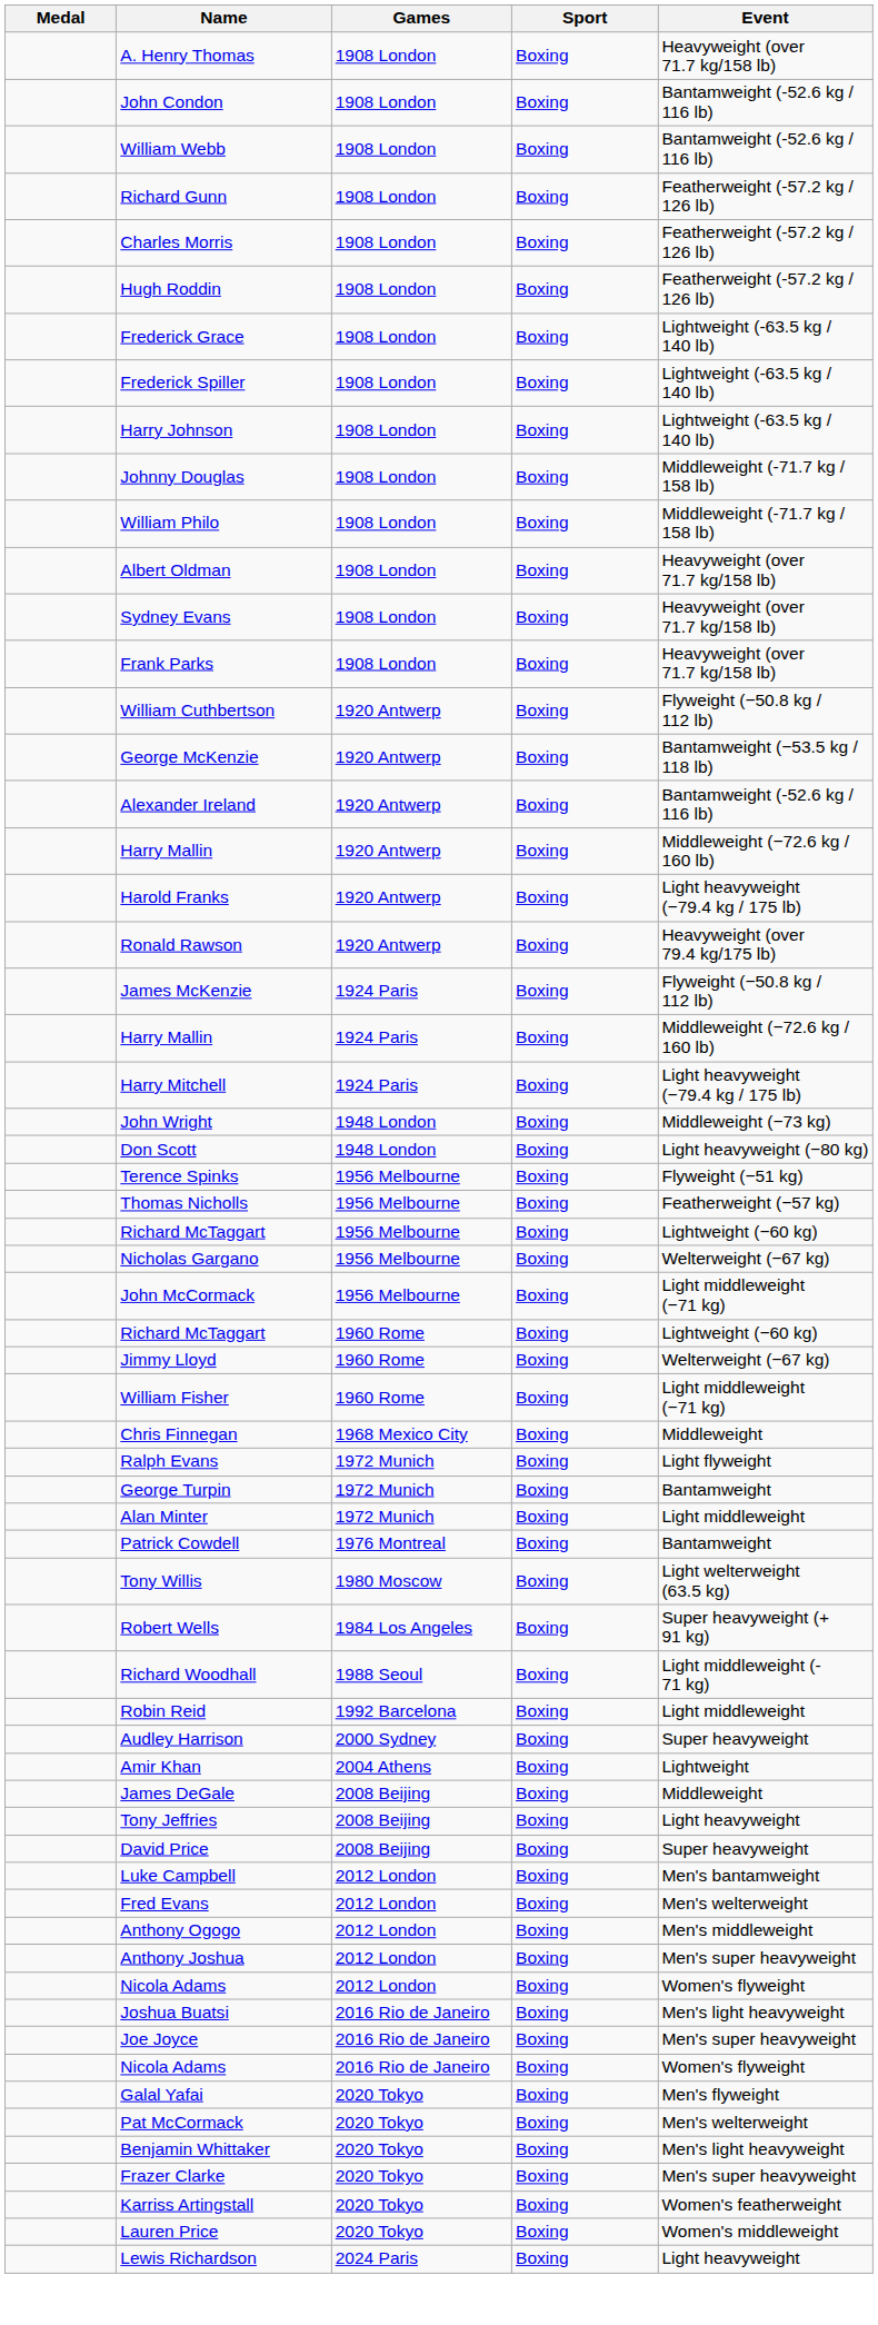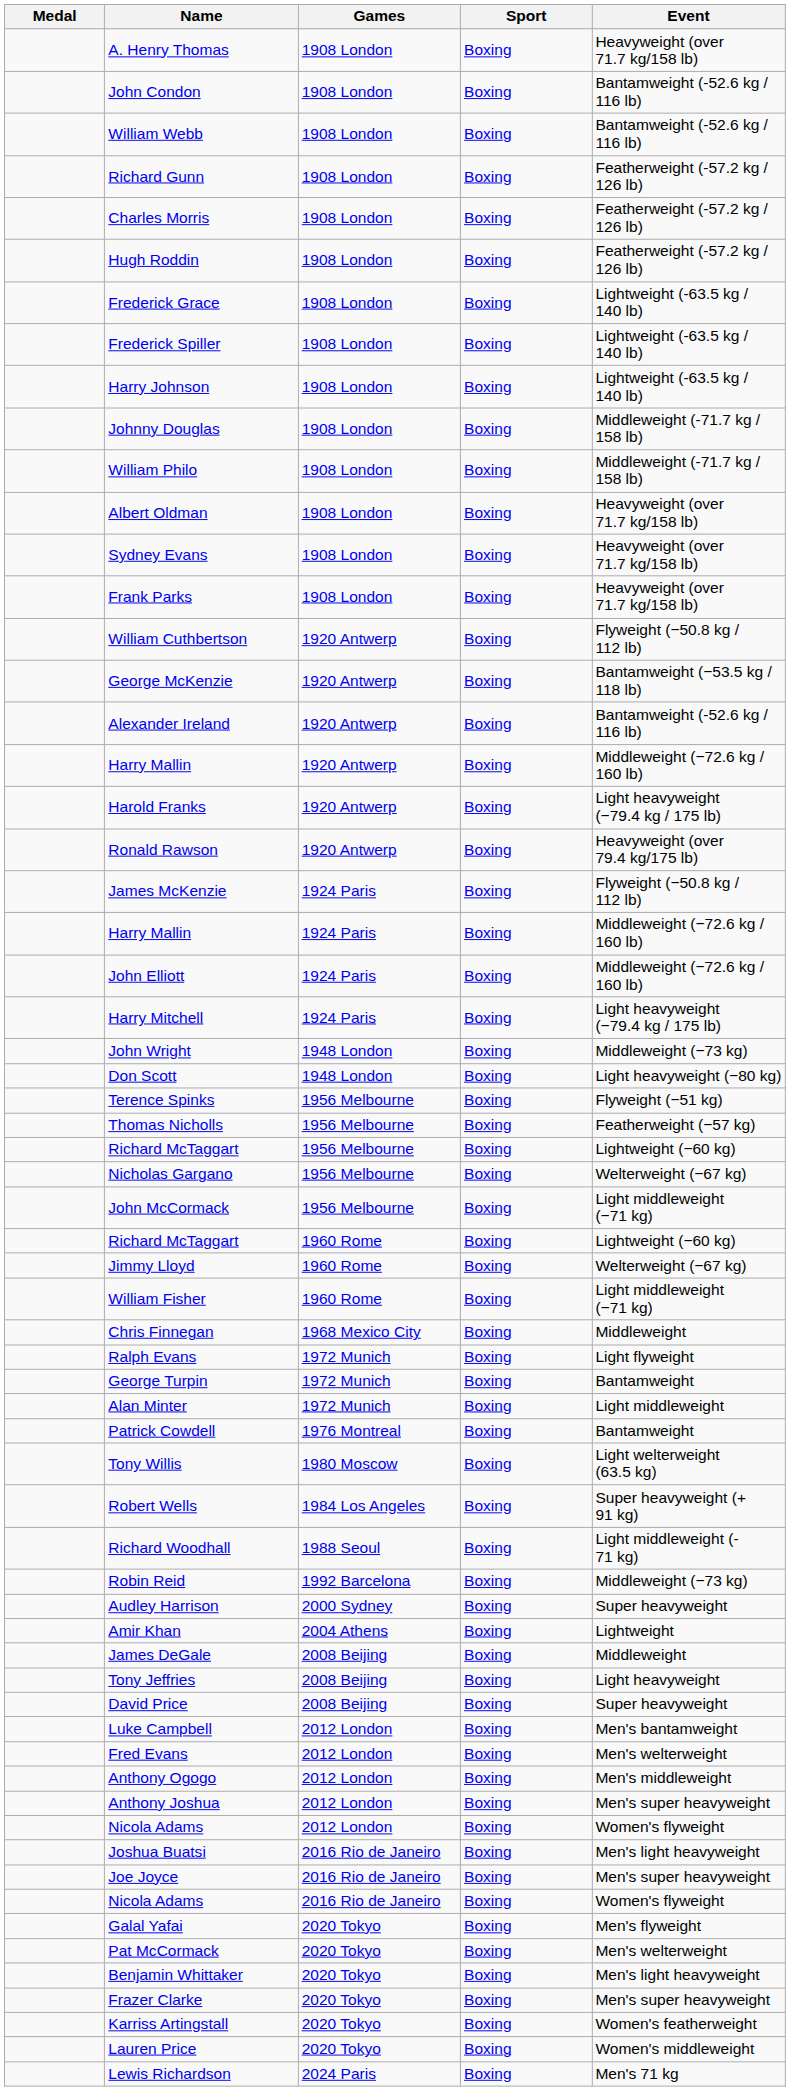 <table class="wikitable sortable collapsible collapsed">
 <tr>
 <th style="width:6em">Medal</th>
 <th style="width:12em">Name</th>
 <th style="width:10em">Games</th>
 <th style="width:8em">Sport</th>
 <th style="width:12em">Event</th>
 </tr>
 <tr>
 <td></td>
 <td><a href='#'>A. Henry Thomas</a></td>
 <td> <a href='#'>1908 London</a></td>
 <td> <a href='#'>Boxing</a></td>
 <td>Heavyweight (over 71.7 kg/158 lb)</td>
 </tr>
 <tr>
 <td></td>
 <td><a href='#'>John Condon</a></td>
 <td> <a href='#'>1908 London</a></td>
 <td> <a href='#'>Boxing</a></td>
 <td>Bantamweight (-52.6 kg / 116 lb)</td>
 </tr>
 <tr>
 <td></td>
 <td><a href='#'>William Webb</a></td>
 <td> <a href='#'>1908 London</a></td>
 <td> <a href='#'>Boxing</a></td>
 <td>Bantamweight (-52.6 kg / 116 lb)</td>
 </tr>
 <tr>
 <td></td>
 <td><a href='#'>Richard Gunn</a></td>
 <td> <a href='#'>1908 London</a></td>
 <td> <a href='#'>Boxing</a></td>
 <td>Featherweight (-57.2 kg / 126 lb)</td>
 </tr>
 <tr>
 <td></td>
 <td><a href='#'>Charles Morris</a></td>
 <td> <a href='#'>1908 London</a></td>
 <td> <a href='#'>Boxing</a></td>
 <td>Featherweight (-57.2 kg / 126 lb)</td>
 </tr>
 <tr>
 <td></td>
 <td><a href='#'>Hugh Roddin</a></td>
 <td> <a href='#'>1908 London</a></td>
 <td> <a href='#'>Boxing</a></td>
 <td>Featherweight (-57.2 kg / 126 lb)</td>
 </tr>
 <tr>
 <td></td>
 <td><a href='#'>Frederick Grace</a></td>
 <td> <a href='#'>1908 London</a></td>
 <td> <a href='#'>Boxing</a></td>
 <td>Lightweight (-63.5 kg / 140 lb)</td>
 </tr>
 <tr>
 <td></td>
 <td><a href='#'>Frederick Spiller</a></td>
 <td> <a href='#'>1908 London</a></td>
 <td> <a href='#'>Boxing</a></td>
 <td>Lightweight (-63.5 kg / 140 lb)</td>
 </tr>
 <tr>
 <td></td>
 <td><a href='#'>Harry Johnson</a></td>
 <td> <a href='#'>1908 London</a></td>
 <td> <a href='#'>Boxing</a></td>
 <td>Lightweight (-63.5 kg / 140 lb)</td>
 </tr>
 <tr>
 <td></td>
 <td><a href='#'>Johnny Douglas</a></td>
 <td> <a href='#'>1908 London</a></td>
 <td> <a href='#'>Boxing</a></td>
 <td>Middleweight (-71.7 kg / 158 lb)</td>
 </tr>
 <tr>
 <td></td>
 <td><a href='#'>William Philo</a></td>
 <td> <a href='#'>1908 London</a></td>
 <td> <a href='#'>Boxing</a></td>
 <td>Middleweight (-71.7 kg / 158 lb)</td>
 </tr>
 <tr>
 <td></td>
 <td><a href='#'>Albert Oldman</a></td>
 <td> <a href='#'>1908 London</a></td>
 <td> <a href='#'>Boxing</a></td>
 <td>Heavyweight (over 71.7 kg/158 lb)</td>
 </tr>
 <tr>
 <td></td>
 <td><a href='#'>Sydney Evans</a></td>
 <td> <a href='#'>1908 London</a></td>
 <td> <a href='#'>Boxing</a></td>
 <td>Heavyweight (over 71.7 kg/158 lb)</td>
 </tr>
 <tr>
 <td></td>
 <td><a href='#'>Frank Parks</a></td>
 <td> <a href='#'>1908 London</a></td>
 <td> <a href='#'>Boxing</a></td>
 <td>Heavyweight (over 71.7 kg/158 lb)</td>
 </tr>
 <tr>
 <td></td>
 <td><a href='#'>William Cuthbertson</a></td>
 <td> <a href='#'>1920 Antwerp</a></td>
 <td> <a href='#'>Boxing</a></td>
 <td>Flyweight (−50.8 kg / 112 lb)</td>
 </tr>
 <tr>
 <td></td>
 <td><a href='#'>George McKenzie</a></td>
 <td> <a href='#'>1920 Antwerp</a></td>
 <td> <a href='#'>Boxing</a></td>
 <td>Bantamweight (−53.5 kg / 118 lb)</td>
 </tr>
 <tr>
 <td></td>
 <td><a href='#'>Alexander Ireland</a></td>
 <td> <a href='#'>1920 Antwerp</a></td>
 <td> <a href='#'>Boxing</a></td>
 <td>Bantamweight (-52.6 kg / 116 lb)</td>
 </tr>
 <tr>
 <td></td>
 <td><a href='#'>Harry Mallin</a></td>
 <td> <a href='#'>1920 Antwerp</a></td>
 <td> <a href='#'>Boxing</a></td>
 <td>Middleweight (−72.6 kg / 160 lb)</td>
 </tr>
 <tr>
 <td></td>
 <td><a href='#'>Harold Franks</a></td>
 <td> <a href='#'>1920 Antwerp</a></td>
 <td> <a href='#'>Boxing</a></td>
 <td>Light heavyweight (−79.4 kg / 175 lb)</td>
 </tr>
 <tr>
 <td></td>
 <td><a href='#'>Ronald Rawson</a></td>
 <td> <a href='#'>1920 Antwerp</a></td>
 <td> <a href='#'>Boxing</a></td>
 <td>Heavyweight (over 79.4 kg/175 lb)</td>
 </tr>
 <tr>
 <td></td>
 <td><a href='#'>James McKenzie</a></td>
 <td> <a href='#'>1924 Paris</a></td>
 <td> <a href='#'>Boxing</a></td>
 <td>Flyweight (−50.8 kg / 112 lb)</td>
 </tr>
 <tr>
 <td></td>
 <td><a href='#'>Harry Mallin</a></td>
 <td> <a href='#'>1924 Paris</a></td>
 <td> <a href='#'>Boxing</a></td>
 <td>Middleweight (−72.6 kg / 160 lb)</td>
 </tr>
 <tr>
 <td></td>
+<td><a href='#'>John Elliott</a></td>
+<td> <a href='#'>1924 Paris</a></td>
+<td> <a href='#'>Boxing</a></td>
+<td>Middleweight (−72.6 kg / 160 lb)</td>
+</tr>
+<tr>
+<td></td>
 <td><a href='#'>Harry Mitchell</a></td>
 <td> <a href='#'>1924 Paris</a></td>
 <td> <a href='#'>Boxing</a></td>
 <td>Light heavyweight (−79.4 kg / 175 lb)</td>
 </tr>
 <tr>
 <td></td>
 <td><a href='#'>John Wright</a></td>
 <td> <a href='#'>1948 London</a></td>
 <td> <a href='#'>Boxing</a></td>
 <td>Middleweight (−73 kg)</td>
 </tr>
 <tr>
 <td></td>
 <td><a href='#'>Don Scott</a></td>
 <td> <a href='#'>1948 London</a></td>
 <td> <a href='#'>Boxing</a></td>
 <td>Light heavyweight (−80 kg)</td>
 </tr>
 <tr>
 <td></td>
 <td><a href='#'>Terence Spinks</a></td>
 <td> <a href='#'>1956 Melbourne</a></td>
 <td> <a href='#'>Boxing</a></td>
 <td>Flyweight (−51 kg)</td>
 </tr>
 <tr>
 <td></td>
 <td><a href='#'>Thomas Nicholls</a></td>
 <td> <a href='#'>1956 Melbourne</a></td>
 <td> <a href='#'>Boxing</a></td>
 <td>Featherweight (−57 kg)</td>
 </tr>
 <tr>
 <td></td>
 <td><a href='#'>Richard McTaggart</a></td>
 <td> <a href='#'>1956 Melbourne</a></td>
 <td> <a href='#'>Boxing</a></td>
 <td>Lightweight (−60 kg)</td>
 </tr>
 <tr>
 <td></td>
 <td><a href='#'>Nicholas Gargano</a></td>
 <td> <a href='#'>1956 Melbourne</a></td>
 <td> <a href='#'>Boxing</a></td>
 <td>Welterweight (−67 kg)</td>
 </tr>
 <tr>
 <td></td>
 <td><a href='#'>John McCormack</a></td>
 <td> <a href='#'>1956 Melbourne</a></td>
 <td> <a href='#'>Boxing</a></td>
 <td>Light middleweight (−71 kg)</td>
 </tr>
 <tr>
 <td></td>
 <td><a href='#'>Richard McTaggart</a></td>
 <td> <a href='#'>1960 Rome</a></td>
 <td> <a href='#'>Boxing</a></td>
 <td>Lightweight (−60 kg)</td>
 </tr>
 <tr>
 <td></td>
 <td><a href='#'>Jimmy Lloyd</a></td>
 <td> <a href='#'>1960 Rome</a></td>
 <td> <a href='#'>Boxing</a></td>
 <td>Welterweight (−67 kg)</td>
 </tr>
 <tr>
 <td></td>
 <td><a href='#'>William Fisher</a></td>
 <td> <a href='#'>1960 Rome</a></td>
 <td> <a href='#'>Boxing</a></td>
 <td>Light middleweight (−71 kg)</td>
 </tr>
 <tr>
 <td></td>
 <td><a href='#'>Chris Finnegan</a></td>
 <td> <a href='#'>1968 Mexico City</a></td>
 <td> <a href='#'>Boxing</a></td>
 <td>Middleweight</td>
 </tr>
 <tr>
 <td></td>
 <td><a href='#'>Ralph Evans</a></td>
 <td> <a href='#'>1972 Munich</a></td>
 <td> <a href='#'>Boxing</a></td>
 <td>Light flyweight</td>
 </tr>
 <tr>
 <td></td>
 <td><a href='#'>George Turpin</a></td>
 <td> <a href='#'>1972 Munich</a></td>
 <td> <a href='#'>Boxing</a></td>
 <td>Bantamweight</td>
 </tr>
 <tr>
 <td></td>
 <td><a href='#'>Alan Minter</a></td>
 <td> <a href='#'>1972 Munich</a></td>
 <td> <a href='#'>Boxing</a></td>
 <td>Light middleweight</td>
 </tr>
 <tr>
 <td></td>
 <td><a href='#'>Patrick Cowdell</a></td>
 <td> <a href='#'>1976 Montreal</a></td>
 <td> <a href='#'>Boxing</a></td>
 <td>Bantamweight</td>
 </tr>
 <tr>
 <td></td>
 <td><a href='#'>Tony Willis</a></td>
 <td> <a href='#'>1980 Moscow</a></td>
 <td> <a href='#'>Boxing</a></td>
 <td>Light welterweight (63.5 kg)</td>
 </tr>
 <tr>
 <td></td>
 <td><a href='#'>Robert Wells</a></td>
 <td> <a href='#'>1984 Los Angeles</a></td>
 <td> <a href='#'>Boxing</a></td>
 <td>Super heavyweight (+ 91 kg)</td>
 </tr>
 <tr>
 <td></td>
 <td><a href='#'>Richard Woodhall</a></td>
 <td> <a href='#'>1988 Seoul</a></td>
 <td> <a href='#'>Boxing</a></td>
 <td>Light middleweight (- 71 kg)</td>
 </tr>
 <tr>
 <td></td>
 <td><a href='#'>Robin Reid</a></td>
 <td> <a href='#'>1992 Barcelona</a></td>
 <td> <a href='#'>Boxing</a></td>
-<td>Light middleweight</td>
+<td>Middleweight (−73 kg)</td>
 </tr>
 <tr>
 <td></td>
 <td><a href='#'>Audley Harrison</a></td>
 <td> <a href='#'>2000 Sydney</a></td>
 <td> <a href='#'>Boxing</a></td>
 <td>Super heavyweight</td>
 </tr>
 <tr>
 <td></td>
 <td><a href='#'>Amir Khan</a></td>
 <td> <a href='#'>2004 Athens</a></td>
 <td> <a href='#'>Boxing</a></td>
 <td>Lightweight</td>
 </tr>
 <tr>
 <td></td>
 <td><a href='#'>James DeGale</a></td>
 <td> <a href='#'>2008 Beijing</a></td>
 <td> <a href='#'>Boxing</a></td>
 <td>Middleweight</td>
 </tr>
 <tr>
 <td></td>
 <td><a href='#'>Tony Jeffries</a></td>
 <td> <a href='#'>2008 Beijing</a></td>
 <td> <a href='#'>Boxing</a></td>
 <td>Light heavyweight</td>
 </tr>
 <tr>
 <td></td>
 <td><a href='#'>David Price</a></td>
 <td> <a href='#'>2008 Beijing</a></td>
 <td> <a href='#'>Boxing</a></td>
 <td>Super heavyweight</td>
 </tr>
 <tr>
 <td></td>
 <td><a href='#'>Luke Campbell</a></td>
 <td> <a href='#'>2012 London</a></td>
 <td> <a href='#'>Boxing</a></td>
 <td>Men's bantamweight</td>
 </tr>
 <tr>
 <td></td>
 <td><a href='#'>Fred Evans</a></td>
 <td> <a href='#'>2012 London</a></td>
 <td> <a href='#'>Boxing</a></td>
 <td>Men's welterweight</td>
 </tr>
 <tr>
 <td></td>
 <td><a href='#'>Anthony Ogogo</a></td>
 <td> <a href='#'>2012 London</a></td>
 <td> <a href='#'>Boxing</a></td>
 <td>Men's middleweight</td>
 </tr>
 <tr>
 <td></td>
 <td><a href='#'>Anthony Joshua</a></td>
 <td> <a href='#'>2012 London</a></td>
 <td> <a href='#'>Boxing</a></td>
 <td>Men's super heavyweight</td>
 </tr>
 <tr>
 <td></td>
 <td><a href='#'>Nicola Adams</a></td>
 <td> <a href='#'>2012 London</a></td>
 <td> <a href='#'>Boxing</a></td>
 <td>Women's flyweight</td>
 </tr>
 <tr>
 <td></td>
 <td><a href='#'>Joshua Buatsi</a></td>
 <td> <a href='#'>2016 Rio de Janeiro</a></td>
 <td> <a href='#'>Boxing</a></td>
 <td>Men's light heavyweight</td>
 </tr>
 <tr>
 <td></td>
 <td><a href='#'>Joe Joyce</a></td>
 <td> <a href='#'>2016 Rio de Janeiro</a></td>
 <td> <a href='#'>Boxing</a></td>
 <td>Men's super heavyweight</td>
 </tr>
 <tr>
 <td></td>
 <td><a href='#'>Nicola Adams</a></td>
 <td> <a href='#'>2016 Rio de Janeiro</a></td>
 <td> <a href='#'>Boxing</a></td>
 <td>Women's flyweight</td>
 </tr>
 <tr>
 <td></td>
 <td><a href='#'>Galal Yafai</a></td>
 <td> <a href='#'>2020 Tokyo</a></td>
 <td> <a href='#'>Boxing</a></td>
 <td>Men's flyweight</td>
 </tr>
 <tr>
 <td></td>
 <td><a href='#'>Pat McCormack</a></td>
 <td> <a href='#'>2020 Tokyo</a></td>
 <td> <a href='#'>Boxing</a></td>
 <td>Men's welterweight</td>
 </tr>
 <tr>
 <td></td>
 <td><a href='#'>Benjamin Whittaker</a></td>
 <td> <a href='#'>2020 Tokyo</a></td>
 <td> <a href='#'>Boxing</a></td>
 <td>Men's light heavyweight</td>
 </tr>
 <tr>
 <td></td>
 <td><a href='#'>Frazer Clarke</a></td>
 <td> <a href='#'>2020 Tokyo</a></td>
 <td> <a href='#'>Boxing</a></td>
 <td>Men's super heavyweight</td>
 </tr>
 <tr>
 <td></td>
 <td><a href='#'>Karriss Artingstall</a></td>
 <td> <a href='#'>2020 Tokyo</a></td>
 <td> <a href='#'>Boxing</a></td>
 <td>Women's featherweight</td>
 </tr>
 <tr>
 <td></td>
 <td><a href='#'>Lauren Price</a></td>
 <td> <a href='#'>2020 Tokyo</a></td>
 <td> <a href='#'>Boxing</a></td>
 <td>Women's middleweight</td>
 </tr>
 <tr>
 <td></td>
 <td><a href='#'>Lewis Richardson</a></td>
 <td> <a href='#'>2024 Paris</a></td>
 <td> <a href='#'>Boxing</a></td>
-<td>Light heavyweight</td>
+<td>Men's 71 kg</td>
 </tr>
 </table>
